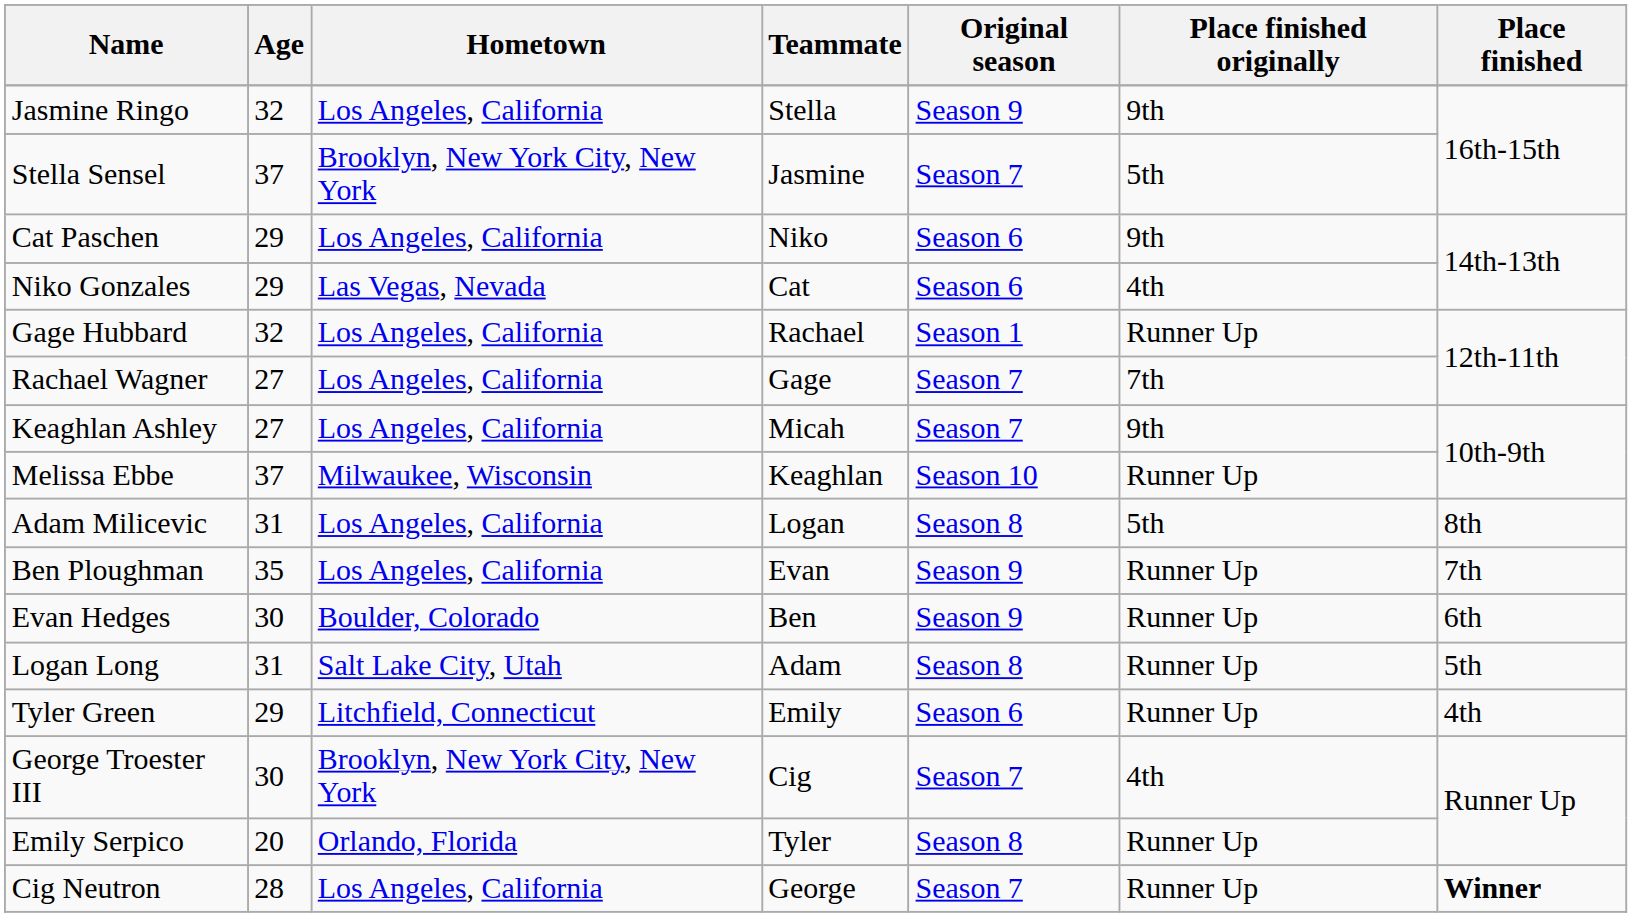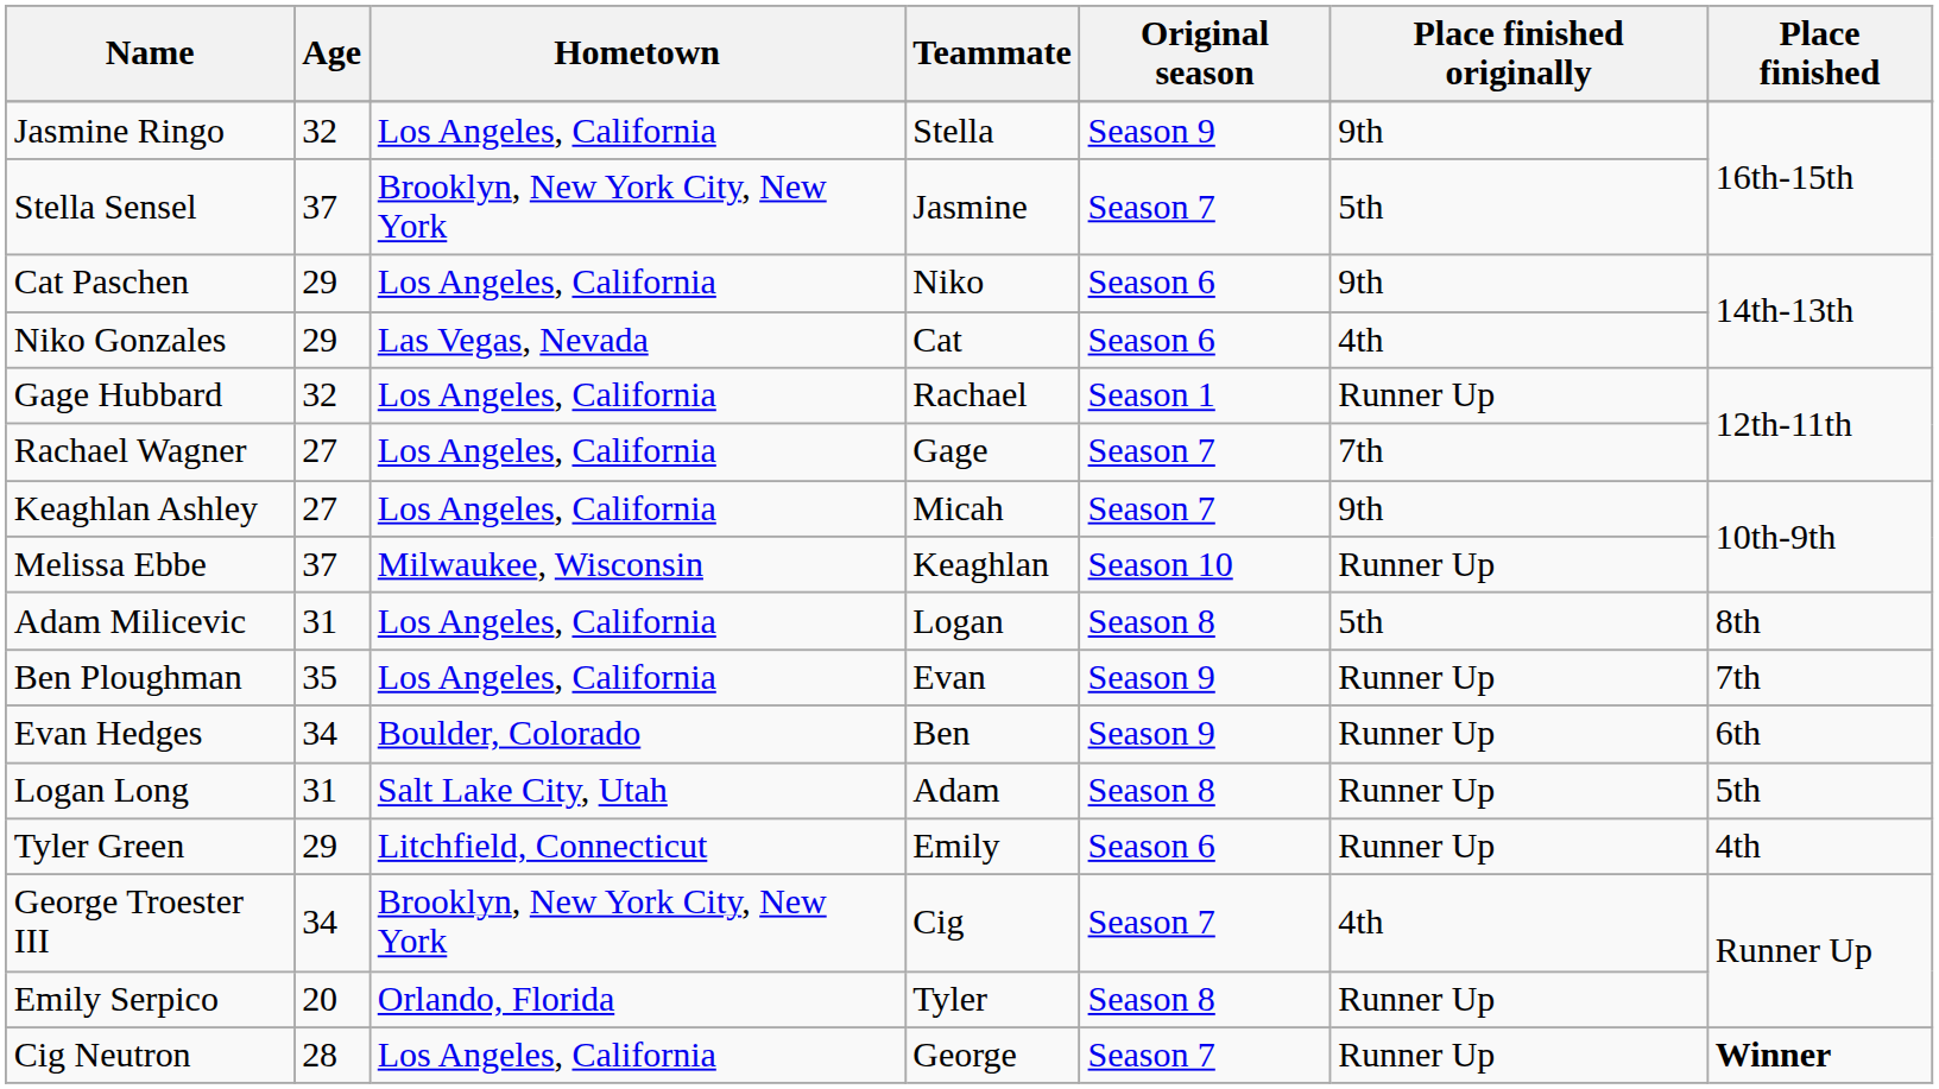 <table class="wikitable sortable">
 <tr>
 <th>Name</th>
 <th>Age</th>
 <th>Hometown</th>
 <th>Teammate</th>
 <th>Original season</th>
 <th>Place finished originally</th>
 <th>Place finished</th>
 </tr>
 <tr>
 </tr>
 <tr>
 <td>Jasmine Ringo</td>
 <td>32</td>
 <td><a href='#'>Los Angeles</a>, <a href='#'>California</a></td>
 <td>Stella</td>
 <td><a href='#'>Season 9</a></td>
 <td>9th</td>
 <td rowspan="2">16th-15th</td>
 </tr>
 <tr>
 <td>Stella Sensel</td>
 <td>37</td>
 <td><a href='#'>Brooklyn</a>, <a href='#'>New York City</a>, <a href='#'>New York</a></td>
 <td>Jasmine</td>
 <td><a href='#'>Season 7</a></td>
 <td>5th</td>
 </tr>
 <tr>
 <td>Cat Paschen</td>
 <td>29</td>
 <td><a href='#'>Los Angeles</a>, <a href='#'>California</a></td>
 <td>Niko</td>
 <td><a href='#'>Season 6</a></td>
 <td>9th</td>
 <td rowspan="2">14th-13th</td>
 </tr>
 <tr>
 <td>Niko Gonzales</td>
 <td>29</td>
 <td><a href='#'>Las Vegas</a>, <a href='#'>Nevada</a></td>
 <td>Cat</td>
 <td><a href='#'>Season 6</a></td>
 <td>4th</td>
 </tr>
 <tr>
 <td>Gage Hubbard</td>
 <td>32</td>
 <td><a href='#'>Los Angeles</a>, <a href='#'>California</a></td>
 <td>Rachael</td>
 <td><a href='#'>Season 1</a></td>
 <td>Runner Up</td>
 <td rowspan="2">12th-11th</td>
 </tr>
 <tr>
 <td>Rachael Wagner</td>
 <td>27</td>
 <td><a href='#'>Los Angeles</a>, <a href='#'>California</a></td>
 <td>Gage</td>
 <td><a href='#'>Season 7</a></td>
 <td>7th</td>
 </tr>
 <tr>
 <td>Keaghlan Ashley</td>
 <td>27</td>
 <td><a href='#'>Los Angeles</a>, <a href='#'>California</a></td>
 <td>Micah</td>
 <td><a href='#'>Season 7</a></td>
 <td>9th</td>
 <td rowspan="2">10th-9th</td>
 </tr>
 <tr>
 <td>Melissa Ebbe</td>
 <td>37</td>
 <td><a href='#'>Milwaukee</a>, <a href='#'>Wisconsin</a></td>
 <td>Keaghlan</td>
 <td><a href='#'>Season 10</a></td>
 <td>Runner Up</td>
 </tr>
 <tr>
 <td>Adam Milicevic</td>
 <td>31</td>
 <td><a href='#'>Los Angeles</a>, <a href='#'>California</a></td>
 <td>Logan</td>
 <td><a href='#'>Season 8</a></td>
 <td>5th</td>
 <td>8th</td>
 </tr>
 <tr>
 <td>Ben Ploughman</td>
 <td>35</td>
 <td><a href='#'>Los Angeles</a>, <a href='#'>California</a></td>
 <td>Evan</td>
 <td><a href='#'>Season 9</a></td>
 <td>Runner Up</td>
 <td>7th</td>
 </tr>
 <tr>
 <td>Evan Hedges</td>
-<td>30</td>
+<td>34</td>
 <td><a href='#'>Boulder, Colorado</a></td>
 <td>Ben</td>
 <td><a href='#'>Season 9</a></td>
 <td>Runner Up</td>
 <td>6th</td>
 </tr>
 <tr>
 <td>Logan Long</td>
 <td>31</td>
 <td><a href='#'>Salt Lake City</a>, <a href='#'>Utah</a></td>
 <td>Adam</td>
 <td><a href='#'>Season 8</a></td>
 <td>Runner Up</td>
 <td>5th</td>
 </tr>
 <tr>
 <td>Tyler Green</td>
 <td>29</td>
 <td><a href='#'>Litchfield, Connecticut</a></td>
 <td>Emily</td>
 <td><a href='#'>Season 6</a></td>
 <td>Runner Up</td>
 <td>4th</td>
 </tr>
 <tr>
 <td>George Troester III</td>
-<td>30</td>
+<td>34</td>
 <td><a href='#'>Brooklyn</a>, <a href='#'>New York City</a>, <a href='#'>New York</a></td>
 <td>Cig</td>
 <td><a href='#'>Season 7</a></td>
 <td>4th</td>
 <td rowspan="2">Runner Up</td>
 </tr>
 <tr>
 <td>Emily Serpico</td>
 <td>20</td>
 <td><a href='#'>Orlando, Florida</a></td>
 <td>Tyler</td>
 <td><a href='#'>Season 8</a></td>
 <td>Runner Up</td>
 </tr>
 <tr>
 <td>Cig Neutron</td>
 <td>28</td>
 <td><a href='#'>Los Angeles</a>, <a href='#'>California</a></td>
 <td>George</td>
 <td><a href='#'>Season 7</a></td>
 <td>Runner Up</td>
 <td><strong>Winner</strong></td>
 </tr>
 </table>
